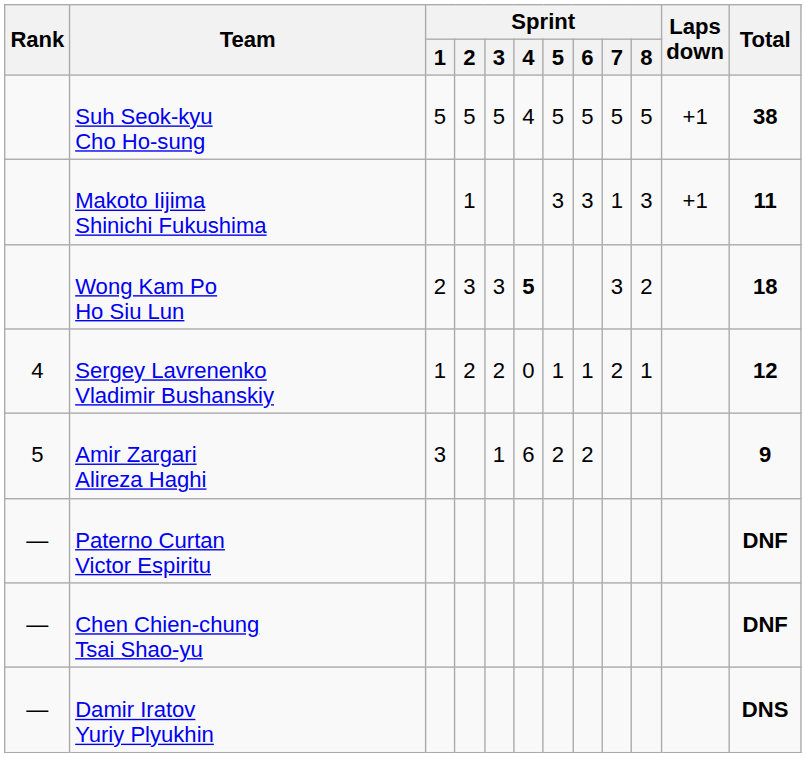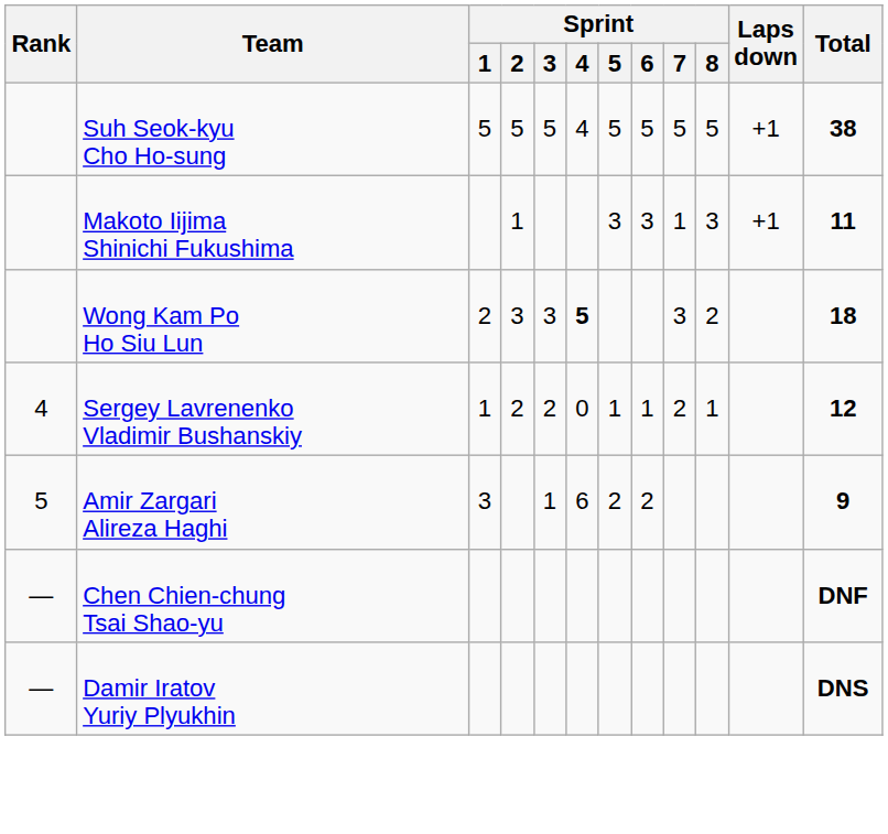 <table class="wikitable" style="text-align:center">
 <tr>
 <th rowspan=2 width=40>Rank</th>
 <th rowspan=2 width=250>Team</th>
 <th colspan=8>Sprint</th>
 <th rowspan=2 width=40>Laps down</th>
 <th rowspan=2 width=45>Total</th>
 </tr>
 <tr>
 <th width=14>1</th>
 <th width=14>2</th>
 <th width=14>3</th>
 <th width=14>4</th>
 <th width=14>5</th>
 <th width=14>6</th>
 <th width=14>7</th>
 <th width=14>8</th>
 </tr>
 <tr>
 <td></td>
 <td align=left><br><a href='#'>Suh Seok-kyu</a><br><a href='#'>Cho Ho-sung</a></td>
 <td>5</td>
 <td>5</td>
 <td>5</td>
 <td>4</td>
 <td>5</td>
 <td>5</td>
 <td>5</td>
 <td>5</td>
 <td>+1</td>
 <td><strong>38</strong></td>
 </tr>
 <tr>
 <td></td>
 <td align=left><br><a href='#'>Makoto Iijima</a><br><a href='#'>Shinichi Fukushima</a></td>
 <td></td>
 <td>1</td>
 <td></td>
 <td></td>
 <td>3</td>
 <td>3</td>
 <td>1</td>
 <td>3</td>
 <td>+1</td>
 <td><strong>11</strong></td>
 </tr>
 <tr>
 <td></td>
 <td align=left><br><a href='#'>Wong Kam Po</a><br><a href='#'>Ho Siu Lun</a></td>
 <td>2</td>
 <td>3</td>
 <td>3</td>
 <td><strong>5</strong></td>
 <td></td>
 <td></td>
 <td>3</td>
 <td>2</td>
 <td></td>
 <td><strong>18</strong></td>
 </tr>
 <tr>
 <td>4</td>
 <td align=left><br><a href='#'>Sergey Lavrenenko</a><br><a href='#'>Vladimir Bushanskiy</a></td>
 <td>1</td>
 <td>2</td>
 <td>2</td>
 <td>0</td>
 <td>1</td>
 <td>1</td>
 <td>2</td>
 <td>1</td>
 <td></td>
 <td><strong>12</strong></td>
 </tr>
 <tr>
 <td>5</td>
 <td align=left><br><a href='#'>Amir Zargari</a><br><a href='#'>Alireza Haghi</a></td>
 <td>3</td>
 <td></td>
 <td>1</td>
 <td>6</td>
 <td>2</td>
 <td>2</td>
 <td></td>
 <td></td>
 <td></td>
 <td><strong>9</strong></td>
 </tr>
 <tr>
 <td>—</td>
-<td align=left><br><a href='#'>Paterno Curtan</a><br><a href='#'>Victor Espiritu</a></td>
-<td></td>
-<td></td>
-<td></td>
-<td></td>
-<td></td>
-<td></td>
-<td></td>
-<td></td>
-<td></td>
-<td><strong>DNF</strong></td>
-</tr>
-<tr>
-<td>—</td>
 <td align=left><br><a href='#'>Chen Chien-chung</a><br><a href='#'>Tsai Shao-yu</a></td>
 <td></td>
 <td></td>
 <td></td>
 <td></td>
 <td></td>
 <td></td>
 <td></td>
 <td></td>
 <td></td>
 <td><strong>DNF</strong></td>
 </tr>
 <tr>
 <td>—</td>
 <td align=left><br><a href='#'>Damir Iratov</a><br><a href='#'>Yuriy Plyukhin</a></td>
 <td></td>
 <td></td>
 <td></td>
 <td></td>
 <td></td>
 <td></td>
 <td></td>
 <td></td>
 <td></td>
 <td><strong>DNS</strong></td>
 </tr>
 </table>
